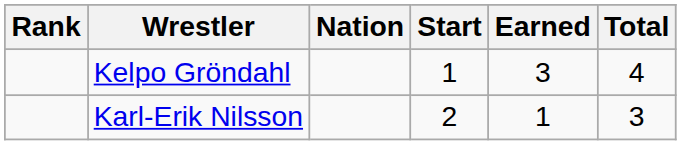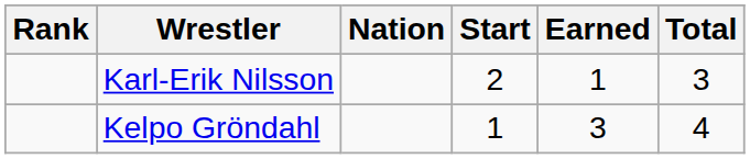 <table class="wikitable sortable" style="text-align:center;">
 <tr>
 <th>Rank</th>
 <th>Wrestler</th>
 <th>Nation</th>
 <th>Start</th>
 <th>Earned</th>
 <th>Total</th>
 </tr>
 <tr>
 <td></td>
+<td align=left><a href='#'>Karl-Erik Nilsson</a></td>
+<td align=left></td>
+<td>2</td>
+<td>1</td>
+<td>3</td>
+</tr>
+<tr>
+<td></td>
 <td align=left><a href='#'>Kelpo Gröndahl</a></td>
 <td align=left></td>
 <td>1</td>
 <td>3</td>
 <td>4</td>
 </tr>
-<tr>
-<td></td>
-<td align=left><a href='#'>Karl-Erik Nilsson</a></td>
-<td align=left></td>
-<td>2</td>
-<td>1</td>
-<td>3</td>
-</tr>
 </table>
